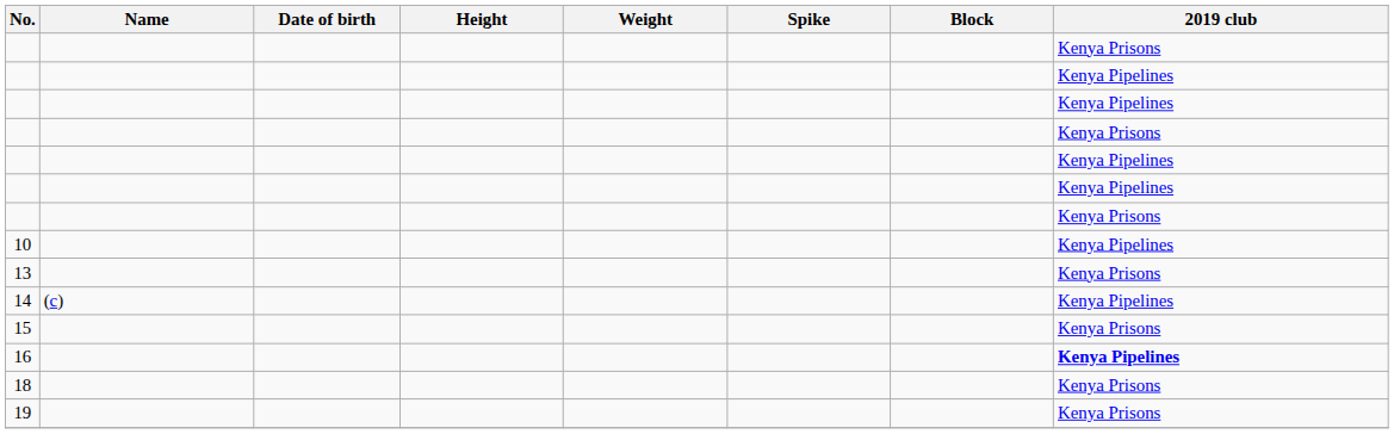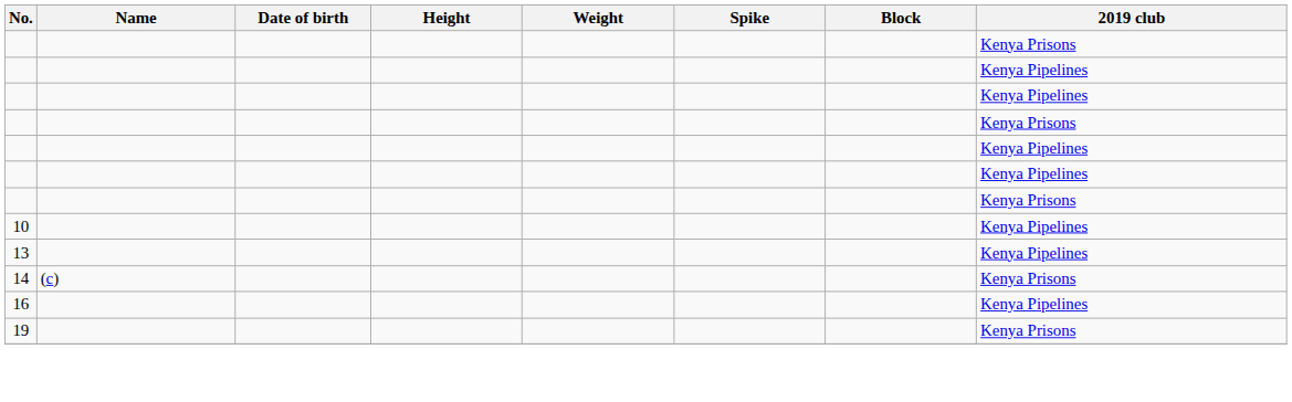 <table class="wikitable sortable" style="font-size:100%; text-align:center;">
 <tr>
 <th>No.</th>
 <th style="width:12em">Name</th>
 <th style="width:8em">Date of birth</th>
 <th style="width:9em">Height</th>
 <th style="width:9em">Weight</th>
 <th style="width:9em">Spike</th>
 <th style="width:9em">Block</th>
 <th style="width:19em">2019 club</th>
 </tr>
 <tr>
 <td></td>
 <td align=left></td>
 <td align=right></td>
 <td></td>
 <td></td>
 <td></td>
 <td></td>
 <td align=left> <a href='#'>Kenya Prisons</a></td>
 </tr>
 <tr>
 <td></td>
 <td align=left></td>
 <td align=right></td>
 <td></td>
 <td></td>
 <td></td>
 <td></td>
 <td align=left> <a href='#'>Kenya Pipelines</a></td>
 </tr>
 <tr>
 <td></td>
 <td align=left></td>
 <td align=right></td>
 <td></td>
 <td></td>
 <td></td>
 <td></td>
 <td align=left> <a href='#'>Kenya Pipelines</a></td>
 </tr>
 <tr>
 <td></td>
 <td align=left></td>
 <td align=right></td>
 <td></td>
 <td></td>
 <td></td>
 <td></td>
 <td align=left> <a href='#'>Kenya Prisons</a></td>
 </tr>
 <tr>
 <td></td>
 <td align=left></td>
 <td align=right></td>
 <td></td>
 <td></td>
 <td></td>
 <td></td>
 <td align=left> <a href='#'>Kenya Pipelines</a></td>
 </tr>
 <tr>
 <td></td>
 <td align=left></td>
 <td align=right></td>
 <td></td>
 <td></td>
 <td></td>
 <td></td>
 <td align=left> <a href='#'>Kenya Pipelines</a></td>
 </tr>
 <tr>
 <td></td>
 <td align=left></td>
 <td align=right></td>
 <td></td>
 <td></td>
 <td></td>
 <td></td>
 <td align=left> <a href='#'>Kenya Prisons</a></td>
 </tr>
 <tr>
 <td>10</td>
 <td align=left></td>
 <td align=right></td>
 <td></td>
 <td></td>
 <td></td>
 <td></td>
 <td align=left> <a href='#'>Kenya Pipelines</a></td>
 </tr>
 <tr>
 <td>13</td>
 <td align=left></td>
 <td align=right></td>
 <td></td>
 <td></td>
 <td></td>
 <td></td>
-<td align=left> <a href='#'>Kenya Prisons</a></td>
+<td align=left> <a href='#'>Kenya Pipelines</a></td>
 </tr>
 <tr>
 <td>14</td>
 <td align=left> (<a href='#'>c</a>)</td>
-<td align=right></td>
-<td></td>
-<td></td>
-<td></td>
-<td></td>
-<td align=left> <a href='#'>Kenya Pipelines</a></td>
-</tr>
-<tr>
-<td>15</td>
-<td align=left></td>
 <td align=right></td>
 <td></td>
 <td></td>
 <td></td>
 <td></td>
 <td align=left> <a href='#'>Kenya Prisons</a></td>
 </tr>
 <tr>
 <td>16</td>
 <td align=left></td>
 <td align=right></td>
 <td></td>
 <td></td>
 <td></td>
 <td></td>
-<td align=left><strong> <a href='#'>Kenya Pipelines</a></strong></td>
-</tr>
-<tr>
-<td>18</td>
-<td align=left></td>
-<td align=right></td>
-<td></td>
-<td></td>
-<td></td>
-<td></td>
-<td align=left> <a href='#'>Kenya Prisons</a></td>
+<td align=left> <a href='#'>Kenya Pipelines</a></td>
 </tr>
 <tr>
 <td>19</td>
 <td align=left></td>
 <td align=right></td>
 <td></td>
 <td></td>
 <td></td>
 <td></td>
 <td align=left> <a href='#'>Kenya Prisons</a></td>
 </tr>
 <tr>
 </tr>
 </table>
